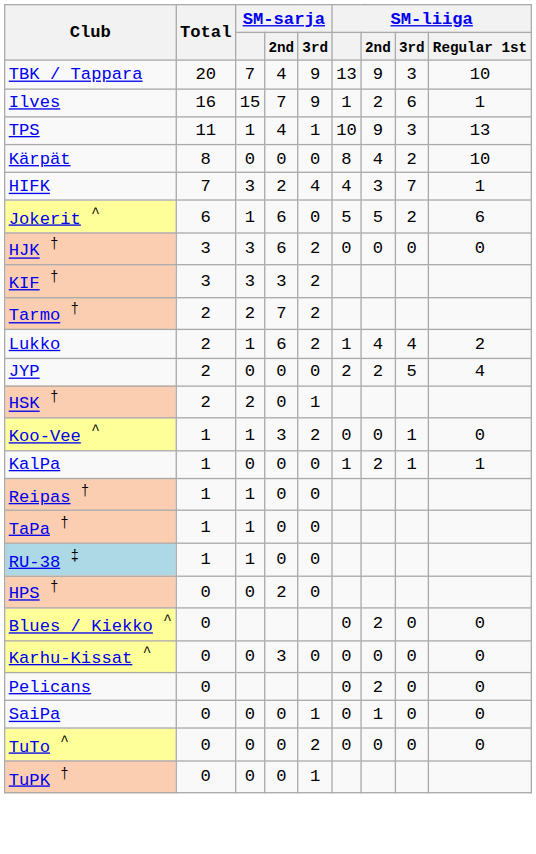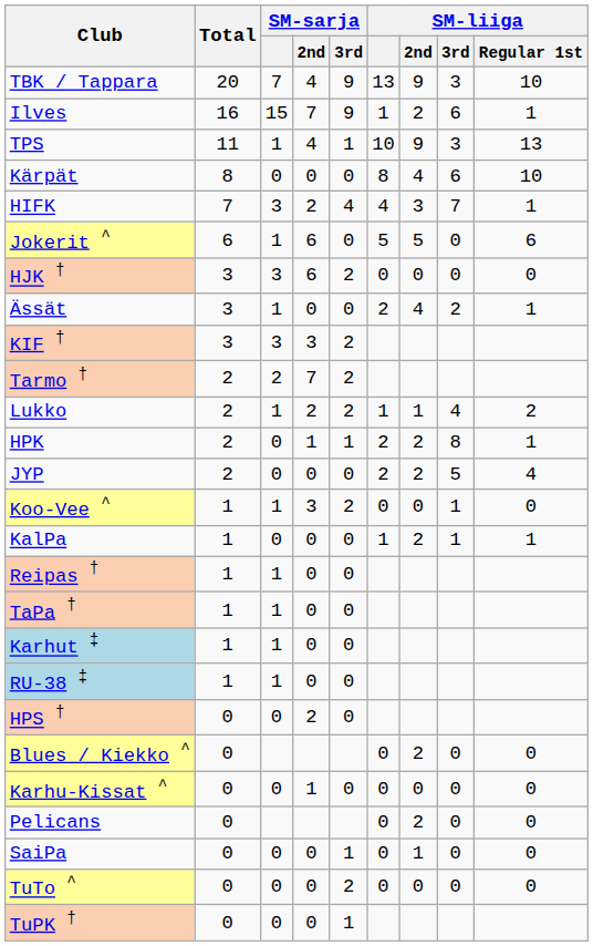 <table class="wikitable sortable" border="1" style="text-align:center;">
 <tr>
 <th rowspan="2">Club</th>
 <th rowspan="2">Total</th>
 <th colspan="3"><a href='#'>SM-sarja</a></th>
 <th colspan="4"><a href='#'>SM-liiga</a></th>
 </tr>
 <tr>
 <th></th>
 <th><small>2nd</small></th>
 <th><small>3rd</small></th>
 <th></th>
 <th><small>2nd</small></th>
 <th><small>3rd</small></th>
 <th><small>Regular 1st</small></th>
 </tr>
 <tr>
 <td style="text-align:left;"><a href='#'>TBK / Tappara</a></td>
 <td>20</td>
 <td>7</td>
 <td>4</td>
 <td>9</td>
 <td>13</td>
 <td>9</td>
 <td>3</td>
 <td>10</td>
 </tr>
 <tr>
 <td style="text-align:left;"><a href='#'>Ilves</a></td>
 <td>16</td>
 <td>15</td>
 <td>7</td>
 <td>9</td>
 <td>1</td>
 <td>2</td>
 <td>6</td>
 <td>1</td>
 </tr>
 <tr>
 <td style="text-align:left;"><a href='#'>TPS</a></td>
 <td>11</td>
 <td>1</td>
 <td>4</td>
 <td>1</td>
 <td>10</td>
 <td>9</td>
 <td>3</td>
 <td>13</td>
 </tr>
 <tr>
 <td style="text-align:left;"><a href='#'>Kärpät</a></td>
 <td>8</td>
 <td>0</td>
 <td>0</td>
 <td>0</td>
 <td>8</td>
 <td>4</td>
-<td>2</td>
+<td>6</td>
 <td>10</td>
 </tr>
 <tr>
 <td style="text-align:left;"><a href='#'>HIFK</a></td>
 <td>7</td>
 <td>3</td>
 <td>2</td>
 <td>4</td>
 <td>4</td>
 <td>3</td>
 <td>7</td>
 <td>1</td>
 </tr>
 <tr>
 <td style="text-align:left;background-color:#FFFF99"><a href='#'>Jokerit</a> <sup>^</sup></td>
 <td>6</td>
 <td>1</td>
 <td>6</td>
 <td>0</td>
 <td>5</td>
 <td>5</td>
-<td>2</td>
+<td>0</td>
 <td>6</td>
 </tr>
 <tr>
 <td style="text-align:left;background-color:#FBCEB1"><a href='#'>HJK</a> <sup>†</sup></td>
 <td>3</td>
 <td>3</td>
 <td>6</td>
 <td>2</td>
 <td>0</td>
 <td>0</td>
 <td>0</td>
 <td>0</td>
+</tr>
+<tr>
+<td style="text-align:left;"><a href='#'>Ässät</a></td>
+<td>3</td>
+<td>1</td>
+<td>0</td>
+<td>0</td>
+<td>2</td>
+<td>4</td>
+<td>2</td>
+<td>1</td>
 </tr>
 <tr>
 <td style="text-align:left;background-color:#FBCEB1"><a href='#'>KIF</a> <sup>†</sup></td>
 <td>3</td>
 <td>3</td>
 <td>3</td>
 <td>2</td>
 <td></td>
 <td></td>
 <td></td>
 <td></td>
 </tr>
 <tr>
 <td style="text-align:left;background-color:#FBCEB1"><a href='#'>Tarmo</a> <sup>†</sup></td>
 <td>2</td>
 <td>2</td>
 <td>7</td>
 <td>2</td>
 <td></td>
 <td></td>
 <td></td>
 <td></td>
 </tr>
 <tr>
 <td style="text-align:left;"><a href='#'>Lukko</a></td>
 <td>2</td>
 <td>1</td>
-<td>6</td>
+<td>2</td>
 <td>2</td>
 <td>1</td>
-<td>4</td>
+<td>1</td>
 <td>4</td>
 <td>2</td>
+</tr>
+<tr>
+<td style="text-align:left;"><a href='#'>HPK</a></td>
+<td>2</td>
+<td>0</td>
+<td>1</td>
+<td>1</td>
+<td>2</td>
+<td>2</td>
+<td>8</td>
+<td>1</td>
 </tr>
 <tr>
 <td style="text-align:left;"><a href='#'>JYP</a></td>
 <td>2</td>
 <td>0</td>
 <td>0</td>
 <td>0</td>
 <td>2</td>
 <td>2</td>
 <td>5</td>
 <td>4</td>
-</tr>
-<tr>
-<td style="text-align:left;background-color:#FBCEB1"><a href='#'>HSK</a> <sup>†</sup></td>
-<td>2</td>
-<td>2</td>
-<td>0</td>
-<td>1</td>
-<td></td>
-<td></td>
-<td></td>
-<td></td>
 </tr>
 <tr>
 <td style="text-align:left;background-color:#FFFF99"><a href='#'>Koo-Vee</a> <sup>^</sup></td>
 <td>1</td>
 <td>1</td>
 <td>3</td>
 <td>2</td>
 <td>0</td>
 <td>0</td>
 <td>1</td>
 <td>0</td>
 </tr>
 <tr>
 <td style="text-align:left;"><a href='#'>KalPa</a></td>
 <td>1</td>
 <td>0</td>
 <td>0</td>
 <td>0</td>
 <td>1</td>
 <td>2</td>
 <td>1</td>
 <td>1</td>
 </tr>
 <tr>
 <td style="text-align:left;background-color:#FBCEB1"><a href='#'>Reipas</a> <sup>†</sup></td>
 <td>1</td>
 <td>1</td>
 <td>0</td>
 <td>0</td>
 <td></td>
 <td></td>
 <td></td>
 <td></td>
 </tr>
 <tr>
 <td style="text-align:left;background-color:#FBCEB1"><a href='#'>TaPa</a> <sup>†</sup></td>
 <td>1</td>
 <td>1</td>
 <td>0</td>
 <td>0</td>
 <td></td>
 <td></td>
 <td></td>
 <td></td>
 </tr>
 <tr>
+<td style="text-align:left;background-color:#add8e6"><a href='#'>Karhut</a> <sup>‡</sup></td>
+<td>1</td>
+<td>1</td>
+<td>0</td>
+<td>0</td>
+<td></td>
+<td></td>
+<td></td>
+<td></td>
+</tr>
+<tr>
 <td style="text-align:left;background-color:#add8e6"><a href='#'>RU-38</a> <sup>‡</sup></td>
 <td>1</td>
 <td>1</td>
 <td>0</td>
 <td>0</td>
 <td></td>
 <td></td>
 <td></td>
 <td></td>
 </tr>
 <tr>
 <td style="text-align:left;background-color:#FBCEB1"><a href='#'>HPS</a> <sup>†</sup></td>
 <td>0</td>
 <td>0</td>
 <td>2</td>
 <td>0</td>
 <td></td>
 <td></td>
 <td></td>
 <td></td>
 </tr>
 <tr>
 <td style="text-align:left;background-color:#FFFF99"><a href='#'>Blues / Kiekko</a> <sup>^</sup></td>
 <td>0</td>
 <td></td>
 <td></td>
 <td></td>
 <td>0</td>
 <td>2</td>
 <td>0</td>
 <td>0</td>
 </tr>
 <tr>
 <td style="text-align:left;background-color:#FFFF99"><a href='#'>Karhu-Kissat</a> <sup>^</sup></td>
 <td>0</td>
 <td>0</td>
-<td>3</td>
+<td>1</td>
 <td>0</td>
 <td>0</td>
 <td>0</td>
 <td>0</td>
 <td>0</td>
 </tr>
 <tr>
 <td style="text-align:left;"><a href='#'>Pelicans</a></td>
 <td>0</td>
 <td></td>
 <td></td>
 <td></td>
 <td>0</td>
 <td>2</td>
 <td>0</td>
 <td>0</td>
 </tr>
 <tr>
 <td style="text-align:left;"><a href='#'>SaiPa</a></td>
 <td>0</td>
 <td>0</td>
 <td>0</td>
 <td>1</td>
 <td>0</td>
 <td>1</td>
 <td>0</td>
 <td>0</td>
 </tr>
 <tr>
 <td style="text-align:left;background-color:#FFFF99"><a href='#'>TuTo</a> <sup>^</sup></td>
 <td>0</td>
 <td>0</td>
 <td>0</td>
 <td>2</td>
 <td>0</td>
 <td>0</td>
 <td>0</td>
 <td>0</td>
 </tr>
 <tr>
 <td style="text-align:left;background-color:#FBCEB1"><a href='#'>TuPK</a> <sup>†</sup></td>
 <td>0</td>
 <td>0</td>
 <td>0</td>
 <td>1</td>
 <td></td>
 <td></td>
 <td></td>
 <td></td>
 </tr>
 </table>
